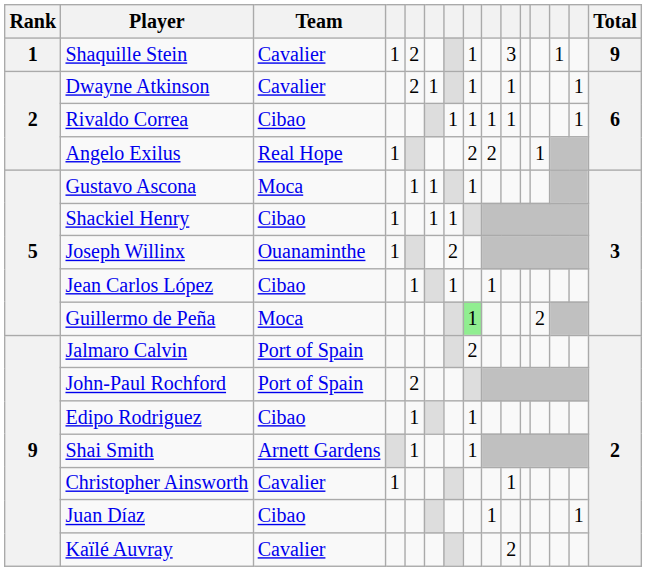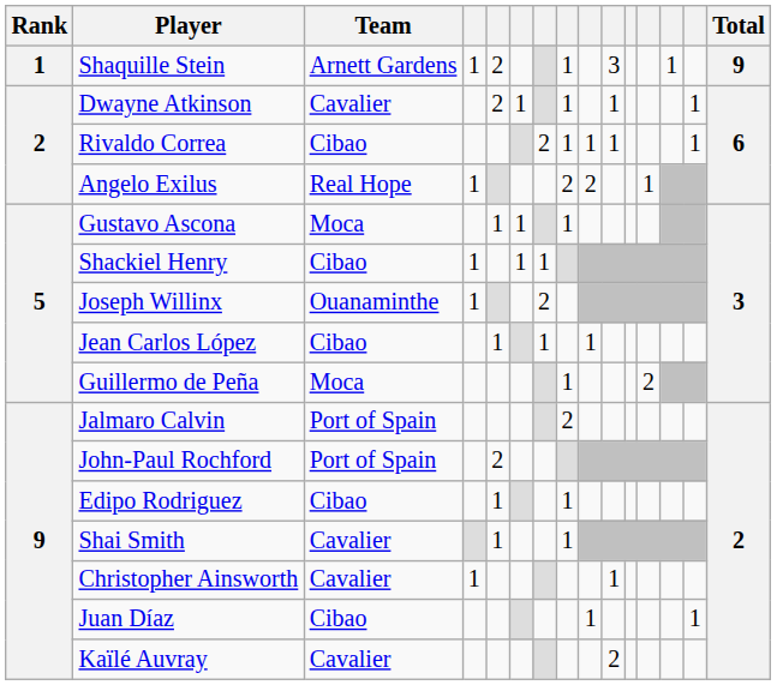 <table class="wikitable" style="text-align:center; font-size:90%">
 <tr>
 <th>Rank</th>
 <th>Player</th>
 <th>Team</th>
 <th></th>
 <th></th>
 <th></th>
 <th></th>
 <th></th>
 <th></th>
 <th></th>
 <th></th>
 <th></th>
 <th></th>
 <th></th>
 <th>Total</th>
 </tr>
 <tr>
 <th rowspan=1>1</th>
 <td align=left> <a href='#'>Shaquille Stein</a></td>
-<td align=left> <a href='#'>Cavalier</a></td>
+<td align=left> <a href='#'>Arnett Gardens</a></td>
 <td>1</td>
 <td>2</td>
 <td></td>
 <td bgcolor="DDDDDD"></td>
 <td>1</td>
 <td></td>
 <td>3</td>
 <td></td>
 <td></td>
 <td>1</td>
 <td></td>
 <th rowspan=1>9</th>
 </tr>
 <tr>
 <th rowspan=3>2</th>
 <td align=left> <a href='#'>Dwayne Atkinson</a></td>
 <td align=left> <a href='#'>Cavalier</a></td>
 <td></td>
 <td>2</td>
 <td>1</td>
 <td bgcolor="DDDDDD"></td>
 <td>1</td>
 <td></td>
 <td>1</td>
 <td></td>
 <td></td>
 <td></td>
 <td>1</td>
 <th rowspan=3>6</th>
 </tr>
 <tr>
 <td align=left> <a href='#'>Rivaldo Correa</a></td>
 <td align=left> <a href='#'>Cibao</a></td>
 <td></td>
 <td></td>
 <td bgcolor="DDDDDD"></td>
-<td>1</td>
+<td>2</td>
 <td>1</td>
 <td>1</td>
 <td>1</td>
 <td></td>
 <td></td>
 <td></td>
 <td>1</td>
 </tr>
 <tr>
 <td align=left> <a href='#'>Angelo Exilus</a></td>
 <td align=left> <a href='#'>Real Hope</a></td>
 <td>1</td>
 <td bgcolor="DDDDDD"></td>
 <td></td>
 <td></td>
 <td>2</td>
 <td>2</td>
 <td></td>
 <td></td>
 <td>1</td>
 <td colspan="2" bgcolor="silver"></td>
 </tr>
 <tr>
 <th rowspan=5>5</th>
 <td align=left> <a href='#'>Gustavo Ascona</a></td>
 <td align=left> <a href='#'>Moca</a></td>
 <td></td>
 <td>1</td>
 <td>1</td>
 <td bgcolor="DDDDDD"></td>
 <td>1</td>
 <td></td>
 <td></td>
 <td></td>
 <td></td>
 <td colspan="2" bgcolor="silver"></td>
 <th rowspan=5>3</th>
 </tr>
 <tr>
 <td align=left> <a href='#'>Shackiel Henry</a></td>
 <td align=left> <a href='#'>Cibao</a></td>
 <td>1</td>
 <td></td>
 <td>1</td>
 <td>1</td>
 <td bgcolor="DDDDDD"></td>
 <td colspan="6" bgcolor="silver"></td>
 </tr>
 <tr>
 <td align=left> <a href='#'>Joseph Willinx</a></td>
 <td align=left> <a href='#'>Ouanaminthe</a></td>
 <td>1</td>
 <td bgcolor="DDDDDD"></td>
 <td></td>
 <td>2</td>
 <td></td>
 <td colspan="6" bgcolor="silver"></td>
 </tr>
 <tr>
 <td align=left> <a href='#'>Jean Carlos López</a></td>
 <td align=left> <a href='#'>Cibao</a></td>
 <td></td>
 <td>1</td>
 <td bgcolor="DDDDDD"></td>
 <td>1</td>
 <td></td>
 <td>1</td>
 <td></td>
 <td></td>
 <td></td>
 <td></td>
 <td></td>
 </tr>
 <tr>
 <td align=left> <a href='#'>Guillermo de Peña</a></td>
 <td align=left> <a href='#'>Moca</a></td>
 <td></td>
 <td></td>
 <td></td>
 <td bgcolor="DDDDDD"></td>
-<td style="background: lightgreen;">1</td>
+<td>1</td>
 <td></td>
 <td></td>
 <td></td>
 <td>2</td>
 <td colspan="2" bgcolor="silver"></td>
 </tr>
 <tr>
 <th rowspan=7>9</th>
 <td align=left> <a href='#'>Jalmaro Calvin</a></td>
 <td align=left> <a href='#'>Port of Spain</a></td>
 <td></td>
 <td></td>
 <td></td>
 <td bgcolor="DDDDDD"></td>
 <td>2</td>
 <td></td>
 <td></td>
 <td></td>
 <td></td>
 <td></td>
 <td></td>
 <th rowspan=7>2</th>
 </tr>
 <tr>
 <td align=left> <a href='#'>John-Paul Rochford</a></td>
 <td align=left> <a href='#'>Port of Spain</a></td>
 <td></td>
 <td>2</td>
 <td></td>
 <td></td>
 <td bgcolor="DDDDDD"></td>
 <td colspan="6" bgcolor="silver"></td>
 </tr>
 <tr>
 <td align=left> <a href='#'>Edipo Rodriguez</a></td>
 <td align=left> <a href='#'>Cibao</a></td>
 <td></td>
 <td>1</td>
 <td bgcolor="DDDDDD"></td>
 <td></td>
 <td>1</td>
 <td></td>
 <td></td>
 <td></td>
 <td></td>
 <td></td>
 <td></td>
 </tr>
 <tr>
 <td align=left> <a href='#'>Shai Smith</a></td>
-<td align=left> <a href='#'>Arnett Gardens</a></td>
+<td align=left> <a href='#'>Cavalier</a></td>
 <td bgcolor="DDDDDD"></td>
 <td>1</td>
 <td></td>
 <td></td>
 <td>1</td>
 <td colspan="6" bgcolor="silver"></td>
 </tr>
 <tr>
 <td align=left> <a href='#'>Christopher Ainsworth</a></td>
 <td align=left> <a href='#'>Cavalier</a></td>
 <td>1</td>
 <td></td>
 <td></td>
 <td bgcolor="DDDDDD"></td>
 <td></td>
 <td></td>
 <td>1</td>
 <td></td>
 <td></td>
 <td></td>
 <td></td>
 </tr>
 <tr>
 <td align=left> <a href='#'>Juan Díaz</a></td>
 <td align=left> <a href='#'>Cibao</a></td>
 <td></td>
 <td></td>
 <td bgcolor="DDDDDD"></td>
 <td></td>
 <td></td>
 <td>1</td>
 <td></td>
 <td></td>
 <td></td>
 <td></td>
 <td>1</td>
 </tr>
 <tr>
 <td align=left> <a href='#'>Kaïlé Auvray</a></td>
 <td align=left> <a href='#'>Cavalier</a></td>
 <td></td>
 <td></td>
 <td></td>
 <td bgcolor="DDDDDD"></td>
 <td></td>
 <td></td>
 <td>2</td>
 <td></td>
 <td></td>
 <td></td>
 <td><br></td>
 </tr>
 </table>
